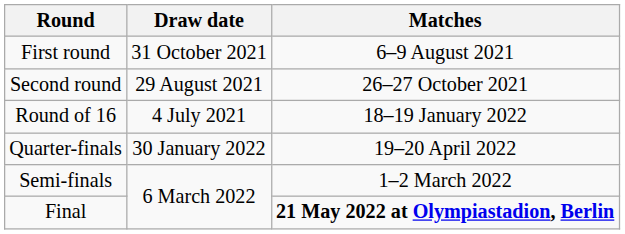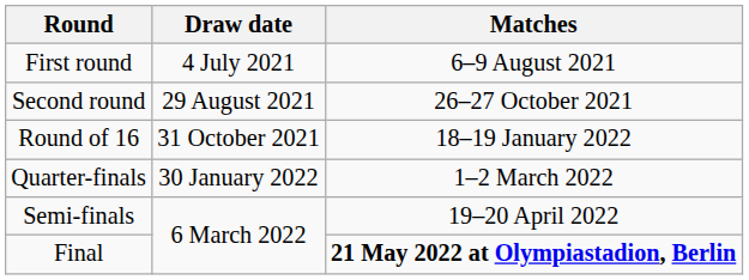 <table class="wikitable" style="text-align:center">
 <tr>
 <th>Round</th>
 <th>Draw date</th>
 <th>Matches</th>
 </tr>
 <tr>
 <td>First round</td>
-<td>31 October 2021</td>
+<td>4 July 2021</td>
 <td>6–9 August 2021</td>
 </tr>
 <tr>
 <td>Second round</td>
 <td>29 August 2021</td>
 <td>26–27 October 2021</td>
 </tr>
 <tr>
 <td>Round of 16</td>
-<td>4 July 2021</td>
+<td>31 October 2021</td>
 <td>18–19 January 2022</td>
 </tr>
 <tr>
 <td>Quarter-finals</td>
 <td>30 January 2022</td>
-<td>19–20 April 2022</td>
+<td>1–2 March 2022</td>
 </tr>
 <tr>
 <td>Semi-finals</td>
 <td rowspan="2">6 March 2022</td>
-<td>1–2 March 2022</td>
+<td>19–20 April 2022</td>
 </tr>
 <tr>
 <td>Final</td>
 <td><strong>21 May 2022 at <a href='#'>Olympiastadion</a>, <a href='#'>Berlin</a></strong></td>
 </tr>
 </table>
